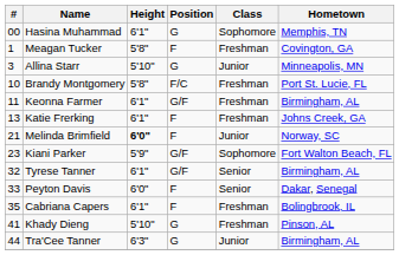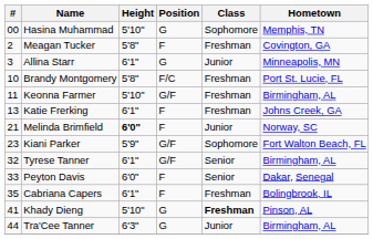 <table class="wikitable" style="font-size: 90%">
 <tr>
 <th>#</th>
 <th>Name</th>
 <th>Height</th>
 <th>Position</th>
 <th>Class</th>
 <th>Hometown</th>
 </tr>
 <tr>
 <td>00</td>
 <td>Hasina Muhammad</td>
-<td>6'1"</td>
+<td>5'10"</td>
 <td>G</td>
 <td>Sophomore</td>
 <td><a href='#'>Memphis, TN</a></td>
 </tr>
 <tr>
-<td>1</td>
+<td>2</td>
 <td>Meagan Tucker</td>
 <td>5'8"</td>
 <td>F</td>
 <td>Freshman</td>
 <td><a href='#'>Covington, GA</a></td>
 </tr>
 <tr>
 <td>3</td>
 <td>Allina Starr</td>
-<td>5'10"</td>
+<td>6'1"</td>
 <td>G</td>
 <td>Junior</td>
 <td><a href='#'>Minneapolis, MN</a></td>
 </tr>
 <tr>
 <td>10</td>
 <td>Brandy Montgomery</td>
 <td>5'8"</td>
 <td>F/C</td>
 <td>Freshman</td>
 <td><a href='#'>Port St. Lucie, FL</a></td>
 </tr>
 <tr>
 <td>11</td>
 <td>Keonna Farmer</td>
-<td>6'1"</td>
+<td>5'10"</td>
 <td>G/F</td>
 <td>Freshman</td>
 <td><a href='#'>Birmingham, AL</a></td>
 </tr>
 <tr>
 <td>13</td>
 <td>Katie Frerking</td>
 <td>6'1"</td>
 <td>F</td>
 <td>Freshman</td>
 <td><a href='#'>Johns Creek, GA</a></td>
 </tr>
 <tr>
 <td>21</td>
 <td>Melinda Brimfield</td>
 <td><strong>6'0"</strong></td>
 <td>F</td>
 <td>Junior</td>
 <td><a href='#'>Norway, SC</a></td>
 </tr>
 <tr>
 <td>23</td>
 <td>Kiani Parker</td>
 <td>5'9"</td>
 <td>G/F</td>
 <td>Sophomore</td>
 <td><a href='#'>Fort Walton Beach, FL</a></td>
 </tr>
 <tr>
 <td>32</td>
 <td>Tyrese Tanner</td>
 <td>6'1"</td>
 <td>G/F</td>
 <td>Senior</td>
 <td><a href='#'>Birmingham, AL</a></td>
 </tr>
 <tr>
 <td>33</td>
 <td>Peyton Davis</td>
 <td>6'0"</td>
 <td>F</td>
 <td>Senior</td>
 <td><a href='#'>Dakar</a>, <a href='#'>Senegal</a></td>
 </tr>
 <tr>
 <td>35</td>
 <td>Cabriana Capers</td>
 <td>6'1"</td>
 <td>F</td>
 <td>Freshman</td>
 <td><a href='#'>Bolingbrook, IL</a></td>
 </tr>
 <tr>
 <td>41</td>
 <td>Khady Dieng</td>
 <td>5'10"</td>
 <td>G</td>
-<td>Freshman</td>
+<td><strong>Freshman</strong></td>
 <td><a href='#'>Pinson, AL</a></td>
 </tr>
 <tr>
 <td>44</td>
 <td>Tra'Cee Tanner</td>
 <td>6'3"</td>
 <td>G</td>
 <td>Junior</td>
 <td><a href='#'>Birmingham, AL</a></td>
 </tr>
 <tr>
 </tr>
 </table>
